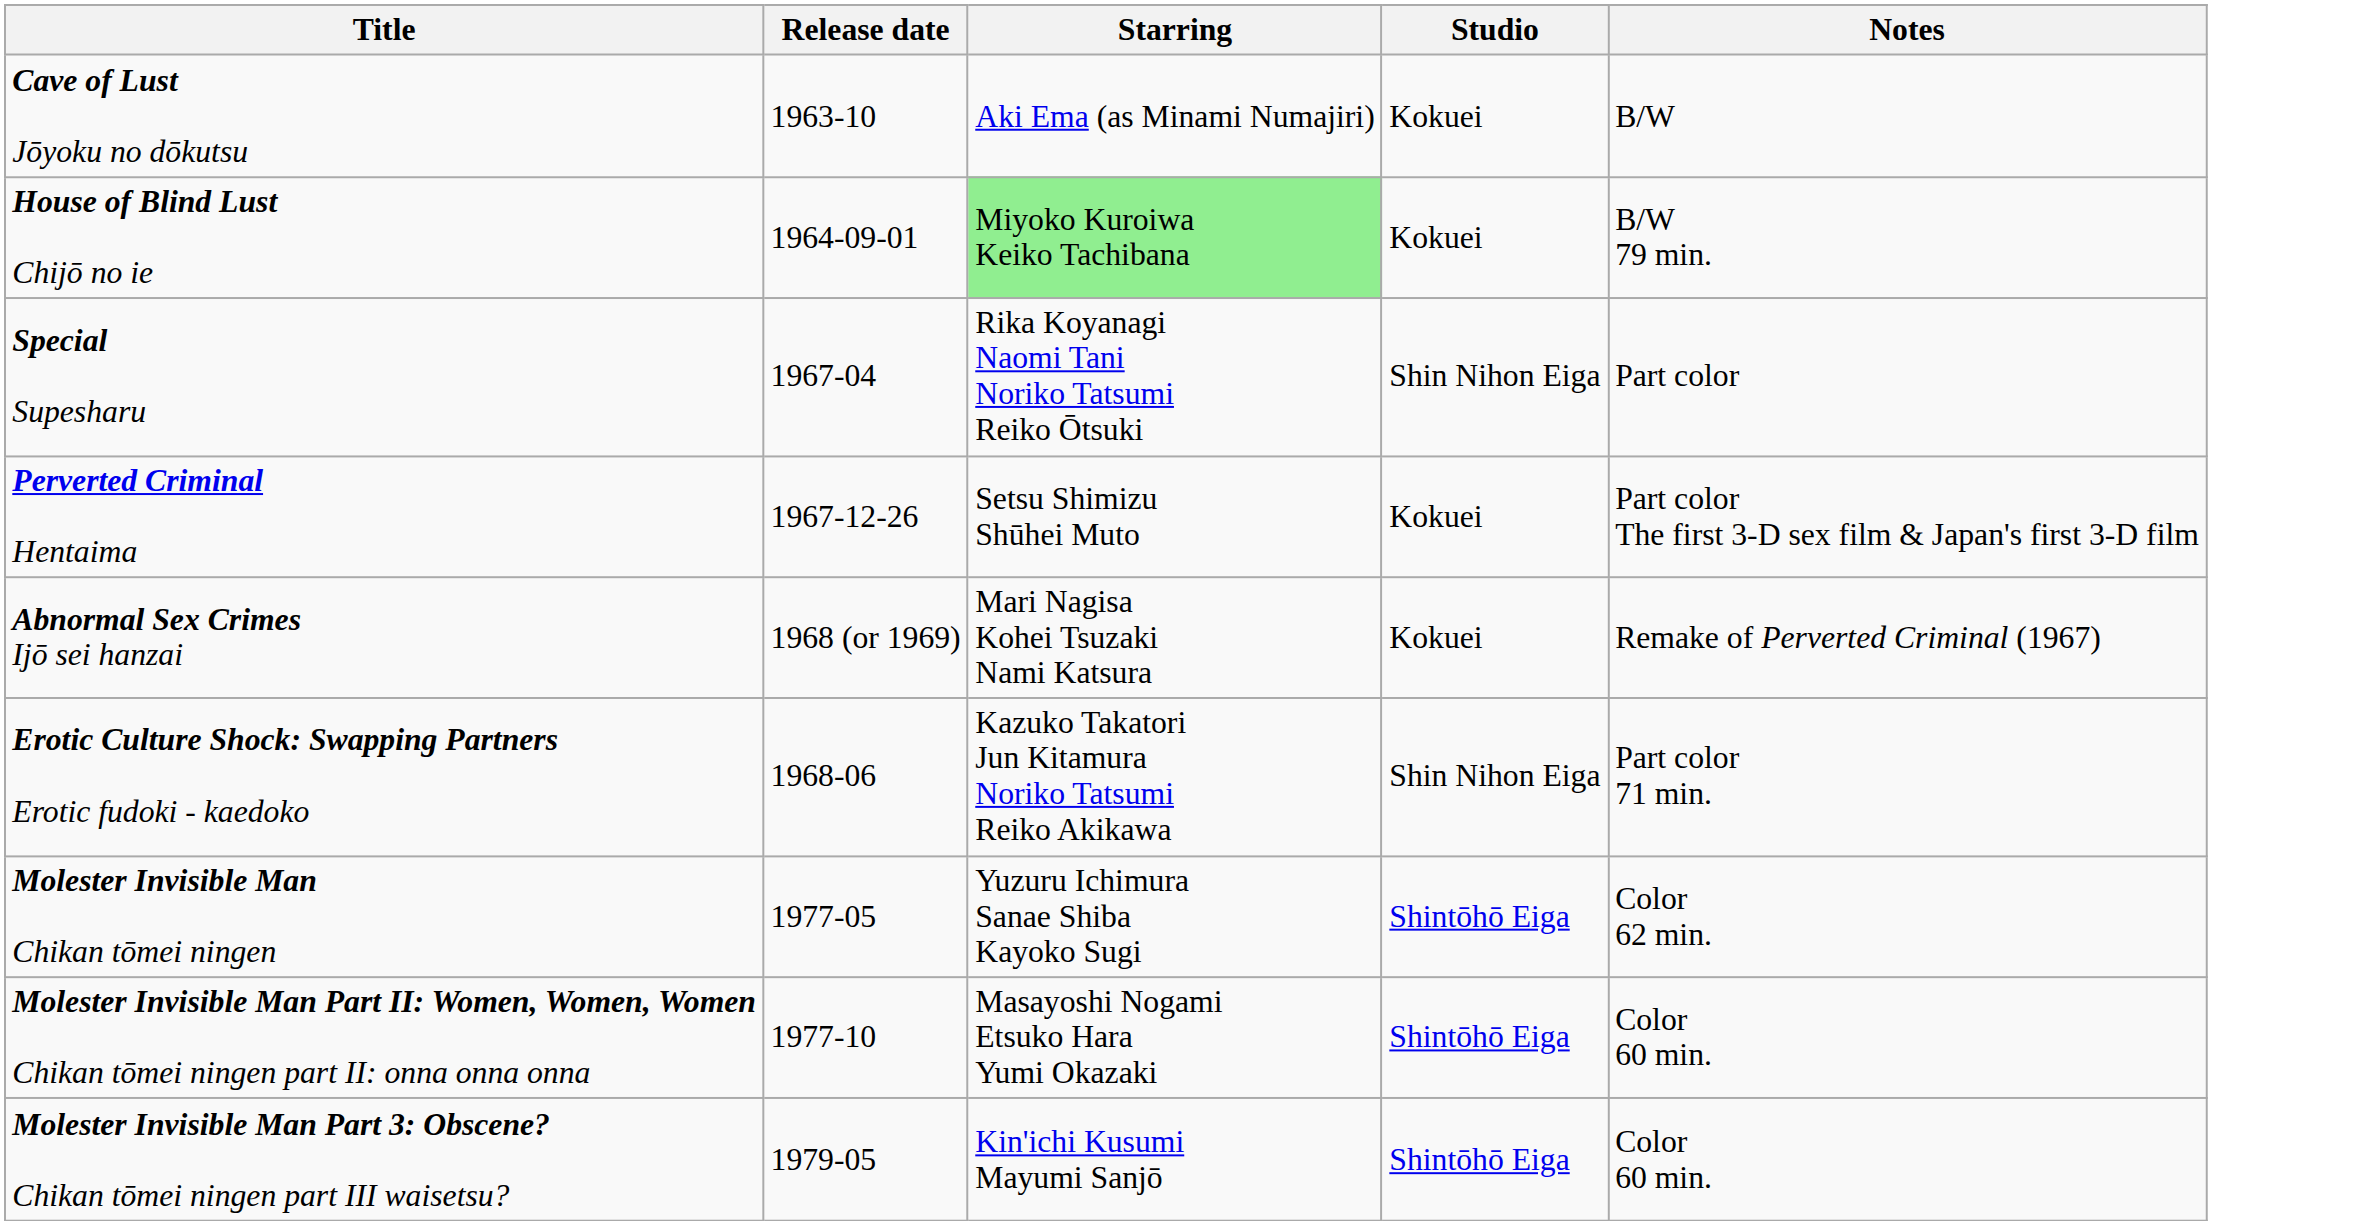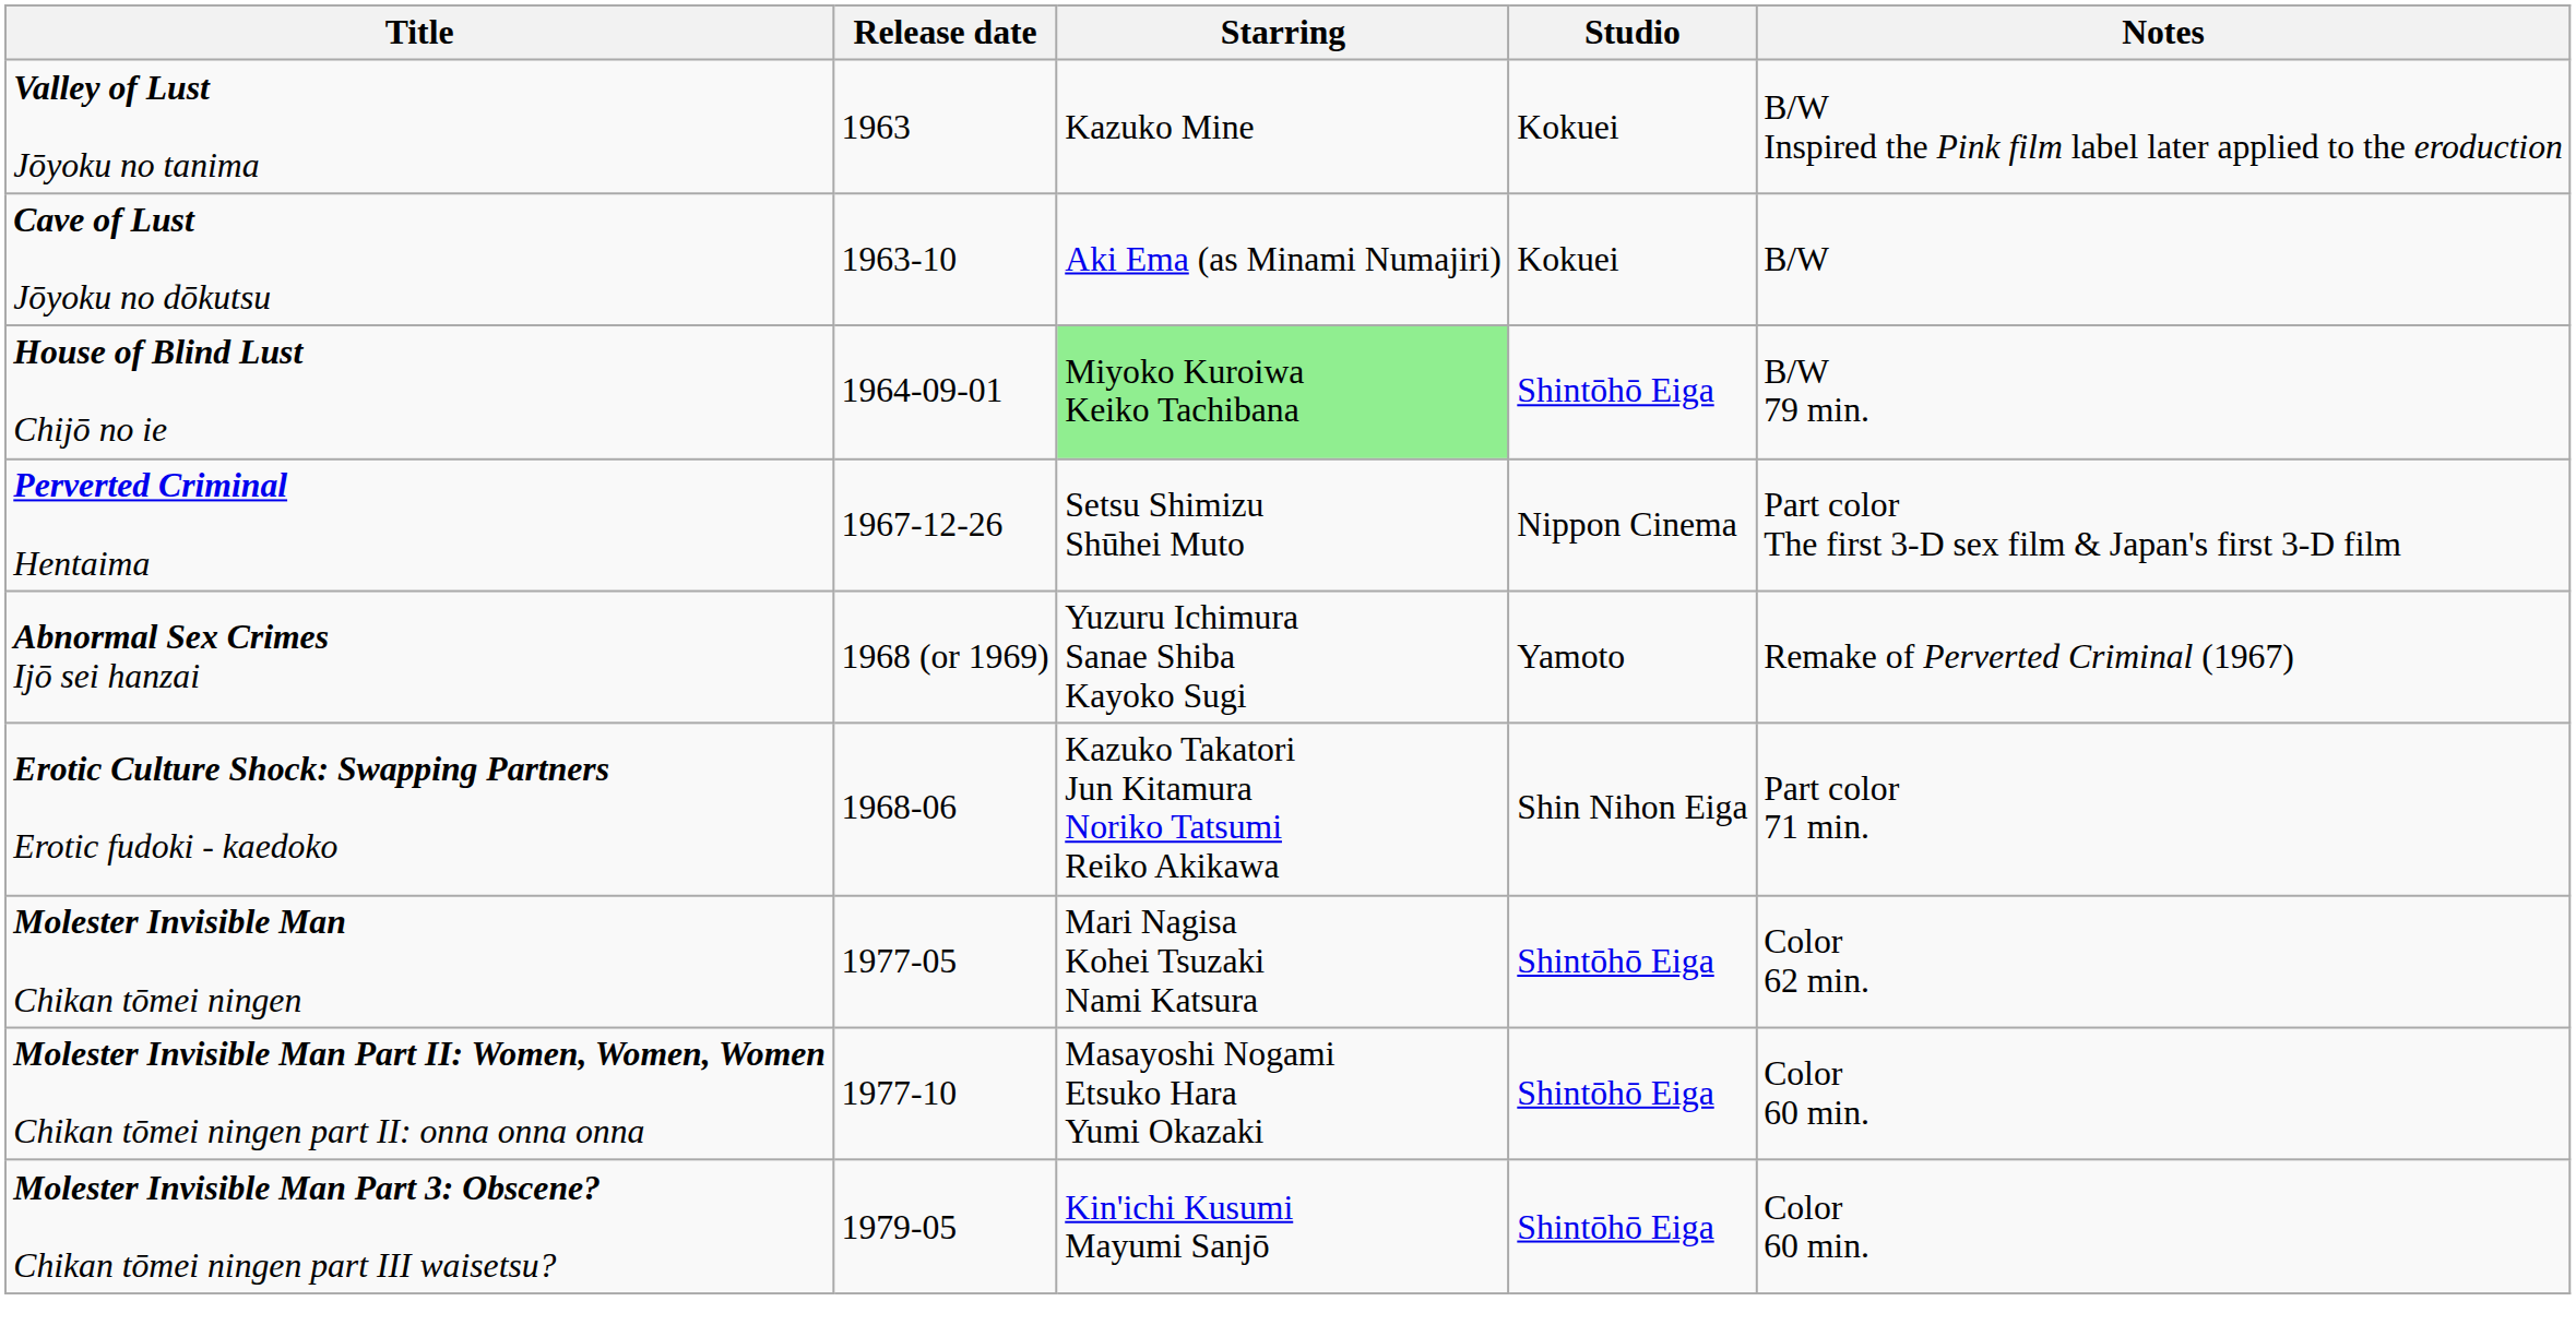 <table class="wikitable">
 <tr>
 <th>Title</th>
 <th>Release date</th>
 <th>Starring</th>
 <th>Studio</th>
 <th>Notes</th>
+</tr>
+<tr>
+<td><strong><em>Valley of Lust</em></strong><br><br><em>Jōyoku no tanima</em></td>
+<td>1963</td>
+<td>Kazuko Mine</td>
+<td>Kokuei</td>
+<td>B/W<br>Inspired the <em>Pink film</em> label later applied to the <em>eroduction</em></td>
 </tr>
 <tr>
 <td><strong><em>Cave of Lust</em></strong><br><br><em>Jōyoku no dōkutsu</em></td>
 <td>1963-10</td>
 <td><a href='#'>Aki Ema</a> (as Minami Numajiri)</td>
 <td>Kokuei</td>
 <td>B/W</td>
 </tr>
 <tr>
 <td><strong><em>House of Blind Lust</em></strong><br><br><em>Chijō no ie</em></td>
 <td>1964-09-01</td>
 <td style="background: lightgreen;">Miyoko Kuroiwa<br>Keiko Tachibana</td>
-<td>Kokuei</td>
+<td><a href='#'>Shintōhō Eiga</a></td>
 <td>B/W<br>79 min.</td>
-</tr>
-<tr>
-<td><strong><em>Special</em></strong><br><br><em>Supesharu</em></td>
-<td>1967-04</td>
-<td>Rika Koyanagi<br><a href='#'>Naomi Tani</a><br><a href='#'>Noriko Tatsumi</a><br>Reiko Ōtsuki</td>
-<td>Shin Nihon Eiga</td>
-<td>Part color</td>
 </tr>
 <tr>
 <td><strong><em><a href='#'>Perverted Criminal</a></em></strong><br><br><em>Hentaima</em></td>
 <td>1967-12-26</td>
 <td>Setsu Shimizu<br>Shūhei Muto</td>
-<td>Kokuei</td>
+<td>Nippon Cinema</td>
 <td>Part color<br>The first 3-D sex film & Japan's first 3-D film</td>
 </tr>
 <tr>
 <td><strong><em>Abnormal Sex Crimes</em></strong><br><em>Ijō sei hanzai</em></td>
 <td>1968 (or 1969)</td>
-<td>Mari Nagisa<br>Kohei Tsuzaki<br>Nami Katsura</td>
-<td>Kokuei</td>
+<td>Yuzuru Ichimura<br>Sanae Shiba<br>Kayoko Sugi</td>
+<td>Yamoto</td>
 <td>Remake of <em>Perverted Criminal</em> (1967)</td>
 </tr>
 <tr>
 <td><strong><em>Erotic Culture Shock: Swapping Partners</em></strong><br><br><em>Erotic fudoki - kaedoko</em></td>
 <td>1968-06</td>
 <td>Kazuko Takatori<br>Jun Kitamura<br><a href='#'>Noriko Tatsumi</a><br>Reiko Akikawa</td>
 <td>Shin Nihon Eiga</td>
 <td>Part color<br>71 min.</td>
 </tr>
 <tr>
 <td><strong><em>Molester Invisible Man</em></strong><br><br><em>Chikan tōmei ningen</em></td>
 <td>1977-05</td>
-<td>Yuzuru Ichimura<br>Sanae Shiba<br>Kayoko Sugi</td>
+<td>Mari Nagisa<br>Kohei Tsuzaki<br>Nami Katsura</td>
 <td><a href='#'>Shintōhō Eiga</a></td>
 <td>Color<br>62 min.</td>
 </tr>
 <tr>
 <td><strong><em>Molester Invisible Man Part II: Women, Women, Women</em></strong><br><br><em>Chikan tōmei ningen part II: onna onna onna</em></td>
 <td>1977-10</td>
 <td>Masayoshi Nogami<br>Etsuko Hara<br>Yumi Okazaki</td>
 <td><a href='#'>Shintōhō Eiga</a></td>
 <td>Color<br>60 min.</td>
 </tr>
 <tr>
 <td><strong><em>Molester Invisible Man Part 3: Obscene?</em></strong><br><br><em>Chikan tōmei ningen part III waisetsu?</em></td>
 <td>1979-05</td>
 <td><a href='#'>Kin'ichi Kusumi</a><br>Mayumi Sanjō</td>
 <td><a href='#'>Shintōhō Eiga</a></td>
 <td>Color<br>60 min.</td>
 </tr>
 </table>
